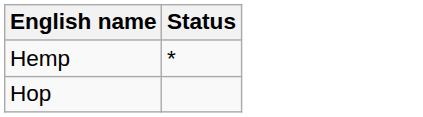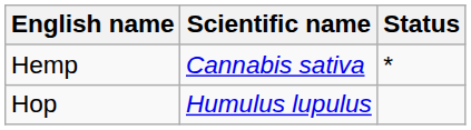 <table class="wikitable" |>
 <tr>
 <th>English name</th>
+<th>Scientific name</th>
 <th>Status</th>
 </tr>
 <tr>
 <td>Hemp</td>
+<td><em><a href='#'>Cannabis sativa</a></em></td>
 <td>*</td>
 </tr>
 <tr>
 <td>Hop</td>
+<td><em><a href='#'>Humulus lupulus</a></em></td>
 <td></td>
 </tr>
 </table>
